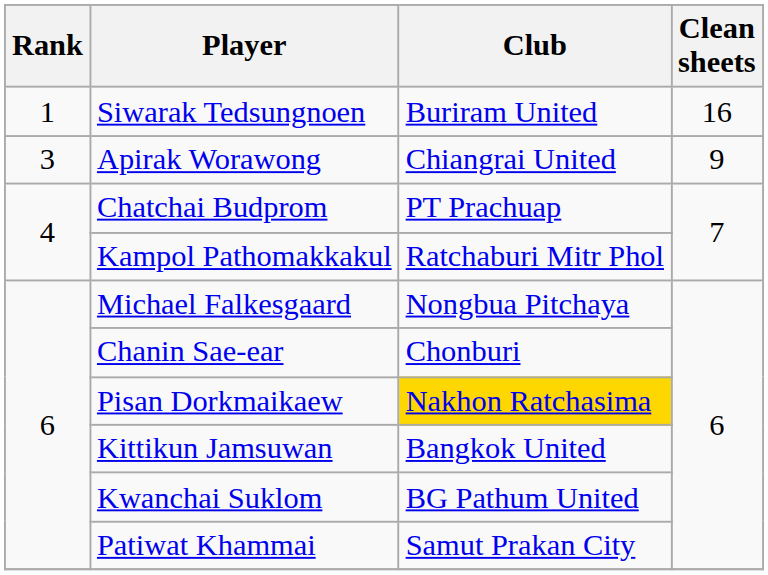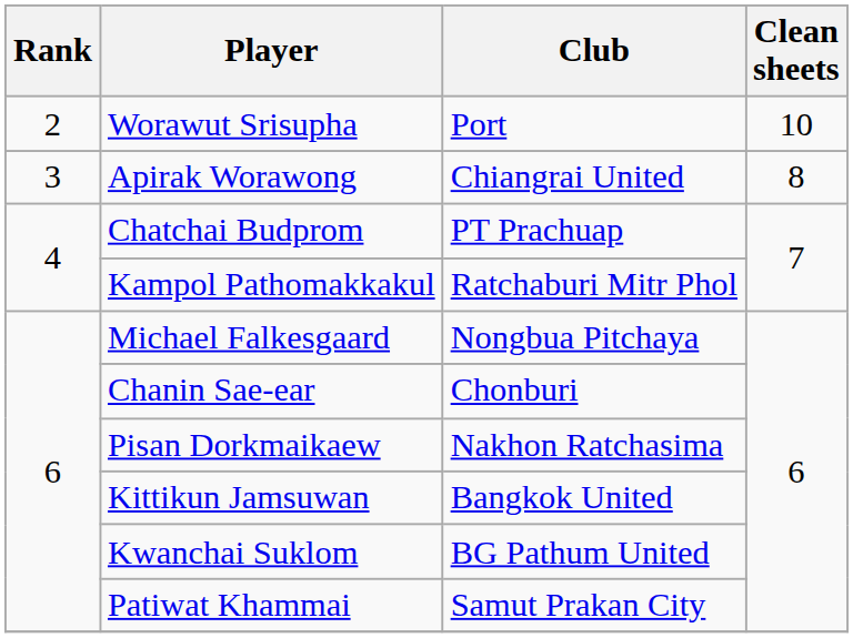 <table class="wikitable" style="text-align:center">
 <tr>
 <th>Rank</th>
 <th>Player</th>
 <th>Club</th>
 <th>Clean<br>sheets</th>
 </tr>
 <tr>
-<td>1</td>
-<td align="left"> <a href='#'>Siwarak Tedsungnoen</a></td>
-<td align="left"><a href='#'>Buriram United</a></td>
-<td>16</td>
+<td>2</td>
+<td align="left"> <a href='#'>Worawut Srisupha</a></td>
+<td align="left"><a href='#'>Port</a></td>
+<td>10</td>
 </tr>
 <tr>
 <td>3</td>
 <td align="left"> <a href='#'>Apirak Worawong</a></td>
 <td align="left"><a href='#'>Chiangrai United</a></td>
-<td>9</td>
+<td>8</td>
 </tr>
 <tr>
 <td rowspan="2">4</td>
 <td align="left"> <a href='#'>Chatchai Budprom</a></td>
 <td align="left"><a href='#'>PT Prachuap</a></td>
 <td rowspan="2">7</td>
 </tr>
 <tr>
 <td align="left"> <a href='#'>Kampol Pathomakkakul</a></td>
 <td align="left"><a href='#'>Ratchaburi Mitr Phol</a></td>
 </tr>
 <tr>
 <td rowspan="6">6</td>
 <td align="left"> <a href='#'>Michael Falkesgaard</a></td>
 <td align="left"><a href='#'>Nongbua Pitchaya</a></td>
 <td rowspan="6">6</td>
 </tr>
 <tr>
 <td align="left"> <a href='#'>Chanin Sae-ear</a></td>
 <td align="left"><a href='#'>Chonburi</a></td>
 </tr>
 <tr>
 <td align="left"> <a href='#'>Pisan Dorkmaikaew</a></td>
-<td align="left" style="background: gold;"><a href='#'>Nakhon Ratchasima</a></td>
+<td align="left"><a href='#'>Nakhon Ratchasima</a></td>
 </tr>
 <tr>
 <td align="left"> <a href='#'>Kittikun Jamsuwan</a></td>
 <td align="left"><a href='#'>Bangkok United</a></td>
 </tr>
 <tr>
 <td align="left"> <a href='#'>Kwanchai Suklom</a></td>
 <td align="left"><a href='#'>BG Pathum United</a></td>
 </tr>
 <tr>
 <td align="left"> <a href='#'>Patiwat Khammai</a></td>
 <td align="left"><a href='#'>Samut Prakan City</a></td>
 </tr>
 <tr>
 </tr>
 </table>
